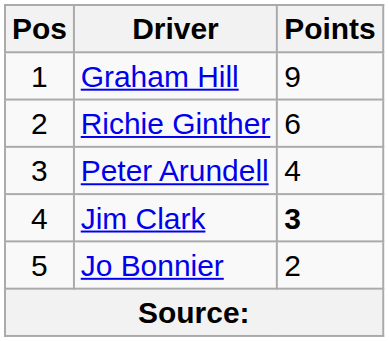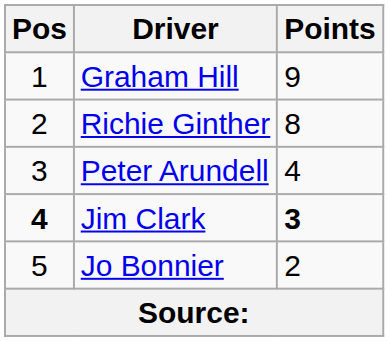 <table class="wikitable" style="font-size: 95%;">
 <tr>
 <th>Pos</th>
 <th>Driver</th>
 <th>Points</th>
 </tr>
 <tr>
 <td align="center">1</td>
 <td> <a href='#'>Graham Hill</a></td>
 <td align="left">9</td>
 </tr>
 <tr>
 <td align="center">2</td>
 <td> <a href='#'>Richie Ginther</a></td>
-<td align="left">6</td>
+<td align="left">8</td>
 </tr>
 <tr>
 <td align="center">3</td>
 <td> <a href='#'>Peter Arundell</a></td>
 <td align="left">4</td>
 </tr>
 <tr>
-<td align="center">4</td>
+<td align="center"><strong>4</strong></td>
 <td> <a href='#'>Jim Clark</a></td>
 <td align="left"><strong>3</strong></td>
 </tr>
 <tr>
 <td align="center">5</td>
 <td> <a href='#'>Jo Bonnier</a></td>
 <td align="left">2</td>
 </tr>
 <tr>
 <th colspan=4>Source: </th>
 </tr>
 </table>
